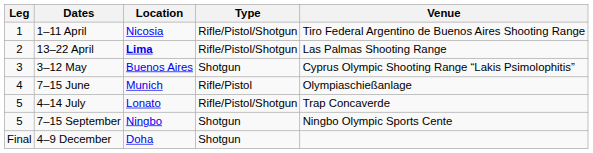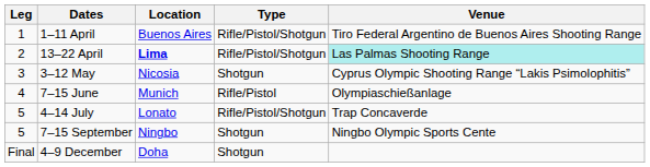 <table class=wikitable>
 <tr>
 <th>Leg</th>
 <th>Dates</th>
 <th>Location</th>
 <th>Type</th>
 <th>Venue</th>
 </tr>
 <tr>
 <td align=center>1</td>
 <td>1–11 April</td>
-<td> <a href='#'>Nicosia</a></td>
+<td> <a href='#'>Buenos Aires</a></td>
 <td>Rifle/Pistol/Shotgun</td>
 <td>Tiro Federal Argentino de Buenos Aires Shooting Range</td>
 </tr>
 <tr>
 <td align=center>2</td>
 <td>13–22 April</td>
 <td><strong> <a href='#'>Lima</a></strong></td>
 <td>Rifle/Pistol/Shotgun</td>
-<td>Las Palmas Shooting Range</td>
+<td style="background: paleturquoise;">Las Palmas Shooting Range</td>
 </tr>
 <tr>
 <td align=center>3</td>
 <td>3–12 May</td>
-<td> <a href='#'>Buenos Aires</a></td>
+<td> <a href='#'>Nicosia</a></td>
 <td>Shotgun</td>
 <td>Cyprus Olympic Shooting Range “Lakis Psimolophitis”</td>
 </tr>
 <tr>
 <td align=center>4</td>
 <td>7–15 June</td>
 <td> <a href='#'>Munich</a></td>
 <td>Rifle/Pistol</td>
 <td>Olympiaschießanlage</td>
 </tr>
 <tr>
 <td align=center>5</td>
 <td>4–14 July</td>
 <td> <a href='#'>Lonato</a></td>
 <td>Rifle/Pistol/Shotgun</td>
 <td>Trap Concaverde</td>
 </tr>
 <tr>
 <td align=center>5</td>
 <td>7–15 September</td>
 <td> <a href='#'>Ningbo</a></td>
 <td>Shotgun</td>
 <td>Ningbo Olympic Sports Cente</td>
 </tr>
 <tr>
 <td align=center>Final</td>
 <td>4–9 December</td>
 <td> <a href='#'>Doha</a></td>
 <td>Shotgun</td>
 <td></td>
 </tr>
 </table>
